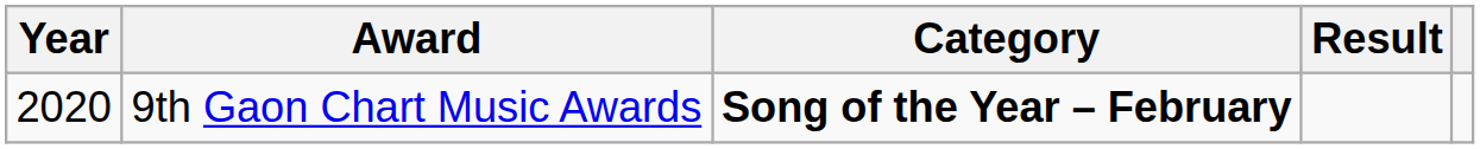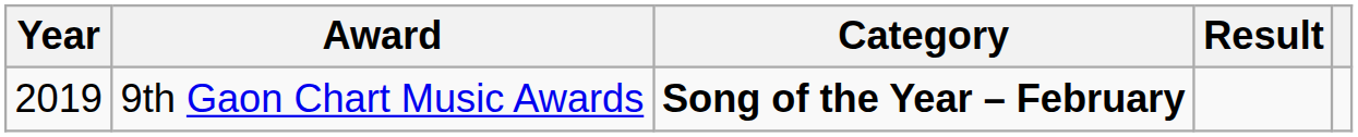 <table class="wikitable" style="text-align:center;">
 <tr>
 <th>Year</th>
 <th>Award</th>
 <th>Category</th>
 <th>Result</th>
 <th></th>
 </tr>
 <tr>
-<td rowspan="1">2020</td>
+<td rowspan="1">2019</td>
 <td>9th <a href='#'>Gaon Chart Music Awards</a></td>
 <td><strong>Song of the Year – February</strong></td>
 <td></td>
 <td></td>
 </tr>
 </table>
